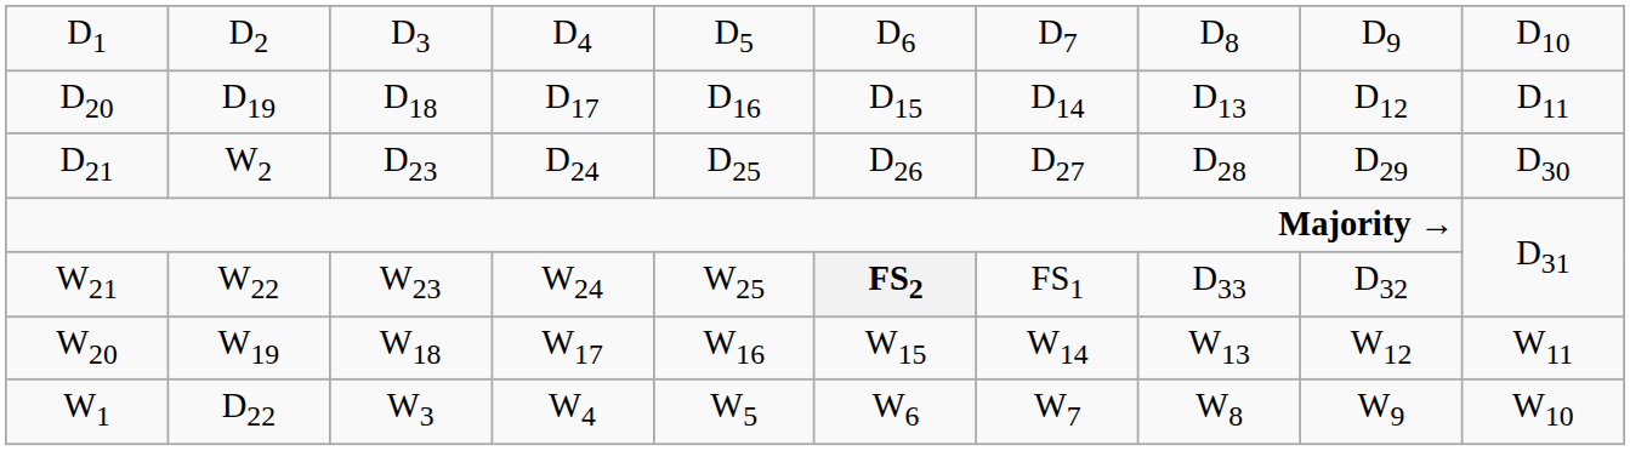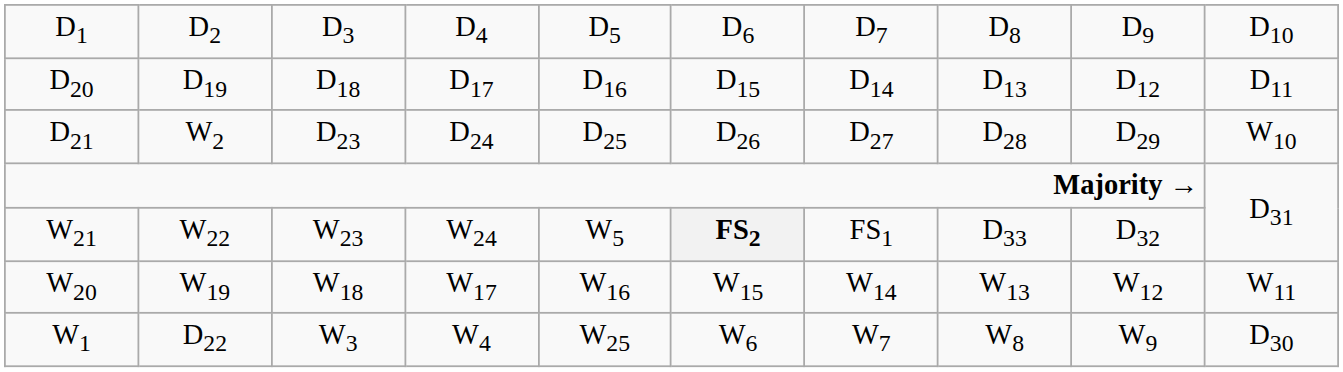 <table class="wikitable" style="text-align:center" width=750px>
 <tr>
 <td width=50px >D<sub>1</sub></td>
 <td width=50px >D<sub>2</sub></td>
 <td width=50px >D<sub>3</sub></td>
 <td width=50px >D<sub>4</sub></td>
 <td width=50px >D<sub>5</sub></td>
 <td width=50px >D<sub>6</sub></td>
 <td width=50px >D<sub>7</sub></td>
 <td width=50px >D<sub>8</sub></td>
 <td width=50px >D<sub>9</sub></td>
 <td width=50px >D<sub>10</sub></td>
 </tr>
 <tr>
 <td>D<sub>20</sub></td>
 <td>D<sub>19</sub></td>
 <td>D<sub>18</sub></td>
 <td>D<sub>17</sub></td>
 <td>D<sub>16</sub></td>
 <td>D<sub>15</sub></td>
 <td>D<sub>14</sub></td>
 <td>D<sub>13</sub></td>
 <td>D<sub>12</sub></td>
 <td>D<sub>11</sub></td>
 </tr>
 <tr>
 <td>D<sub>21</sub></td>
 <td>W<sub>2</sub></td>
 <td>D<sub>23</sub></td>
 <td>D<sub>24</sub></td>
 <td>D<sub>25</sub></td>
 <td>D<sub>26</sub></td>
 <td>D<sub>27</sub></td>
 <td>D<sub>28</sub></td>
 <td>D<sub>29</sub></td>
-<td>D<sub>30</sub></td>
+<td>W<sub>10</sub></td>
 </tr>
 <tr>
 <td colspan=9 align=right><strong>Majority →</strong></td>
 <td rowspan=2 >D<sub>31</sub></td>
 </tr>
 <tr>
 <td>W<sub>21</sub></td>
 <td>W<sub>22</sub></td>
 <td>W<sub>23</sub></td>
 <td>W<sub>24</sub></td>
-<td>W<sub>25</sub></td>
+<td>W<sub>5</sub></td>
 <th>FS<sub>2</sub></th>
 <td>FS<sub>1</sub></td>
 <td>D<sub>33</sub></td>
 <td>D<sub>32</sub></td>
 </tr>
 <tr>
 <td>W<sub>20</sub></td>
 <td>W<sub>19</sub></td>
 <td>W<sub>18</sub></td>
 <td>W<sub>17</sub></td>
 <td>W<sub>16</sub></td>
 <td>W<sub>15</sub></td>
 <td>W<sub>14</sub></td>
 <td>W<sub>13</sub></td>
 <td>W<sub>12</sub></td>
 <td>W<sub>11</sub></td>
 </tr>
 <tr>
 <td>W<sub>1</sub></td>
 <td>D<sub>22</sub></td>
 <td>W<sub>3</sub></td>
 <td>W<sub>4</sub></td>
-<td>W<sub>5</sub></td>
+<td>W<sub>25</sub></td>
 <td>W<sub>6</sub></td>
 <td>W<sub>7</sub></td>
 <td>W<sub>8</sub></td>
 <td>W<sub>9</sub></td>
-<td>W<sub>10</sub></td>
+<td>D<sub>30</sub></td>
 </tr>
 </table>
